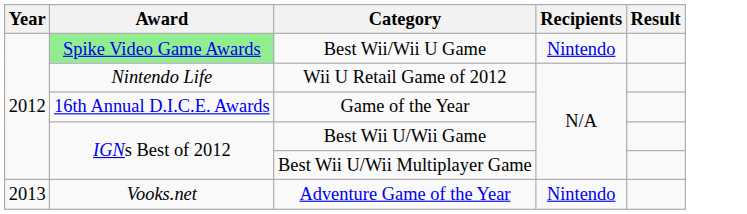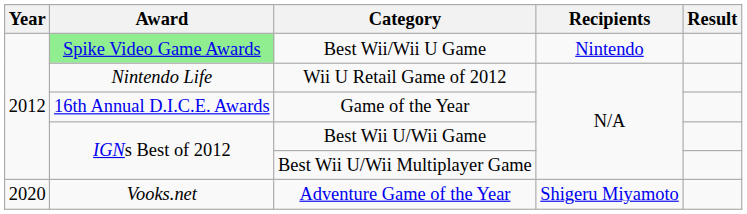 <table class="wikitable" style="text-align:center">
 <tr>
 <th>Year</th>
 <th>Award</th>
 <th>Category</th>
 <th>Recipients</th>
 <th>Result</th>
 </tr>
 <tr>
 <td rowspan="5">2012</td>
 <td style="background: lightgreen;"><a href='#'>Spike Video Game Awards</a></td>
 <td>Best Wii/Wii U Game</td>
 <td><a href='#'>Nintendo</a></td>
 <td></td>
 </tr>
 <tr>
 <td><em>Nintendo Life</em></td>
 <td>Wii U Retail Game of 2012</td>
 <td rowspan="4">N/A</td>
 <td></td>
 </tr>
 <tr>
 <td><a href='#'>16th Annual D.I.C.E. Awards</a></td>
 <td>Game of the Year</td>
 <td></td>
 </tr>
 <tr>
 <td rowspan="2"><em><a href='#'>IGN</a></em>s Best of 2012</td>
 <td>Best Wii U/Wii Game</td>
 <td></td>
 </tr>
 <tr>
 <td>Best Wii U/Wii Multiplayer Game</td>
 <td></td>
 </tr>
 <tr>
-<td>2013</td>
+<td>2020</td>
 <td><em>Vooks.net</em></td>
 <td><a href='#'>Adventure Game of the Year</a></td>
-<td><a href='#'>Nintendo</a></td>
+<td><a href='#'>Shigeru Miyamoto</a></td>
 <td></td>
 </tr>
 </table>
